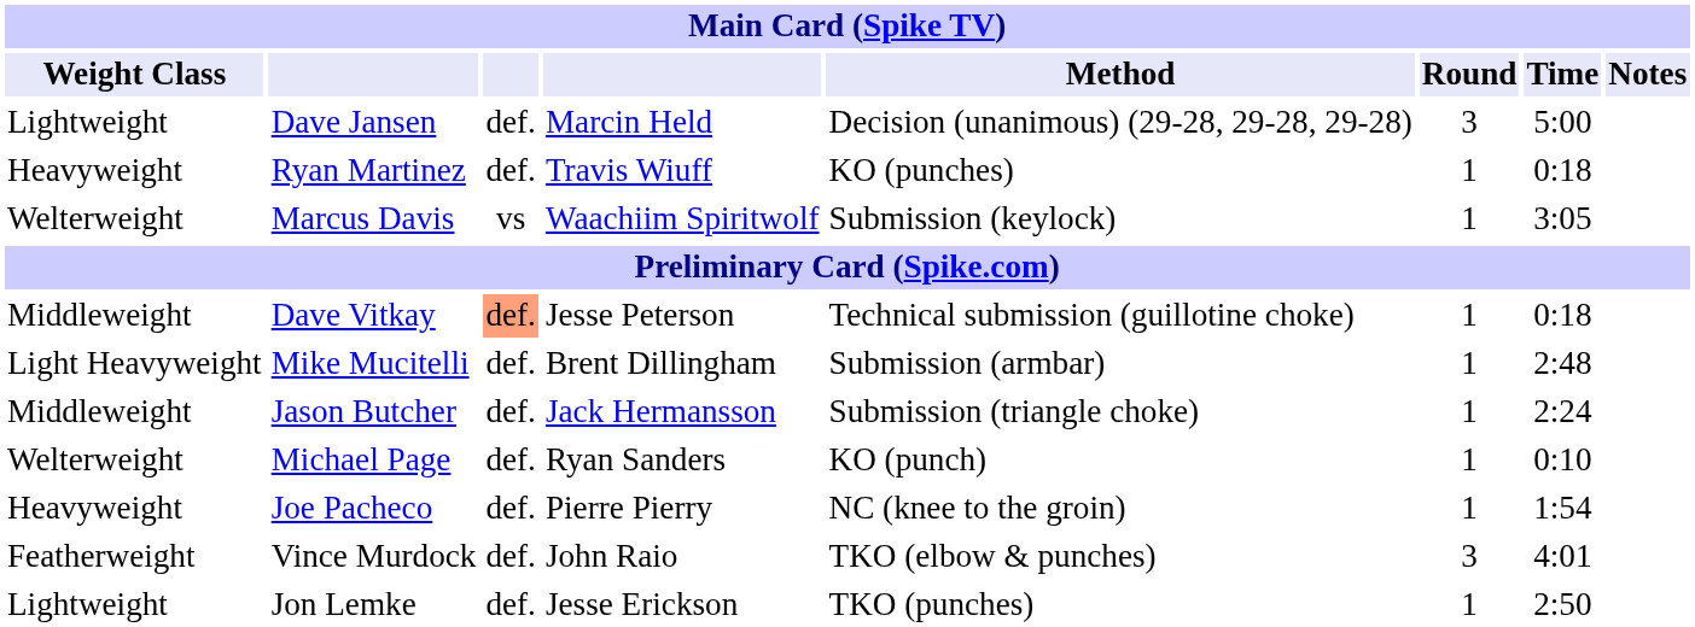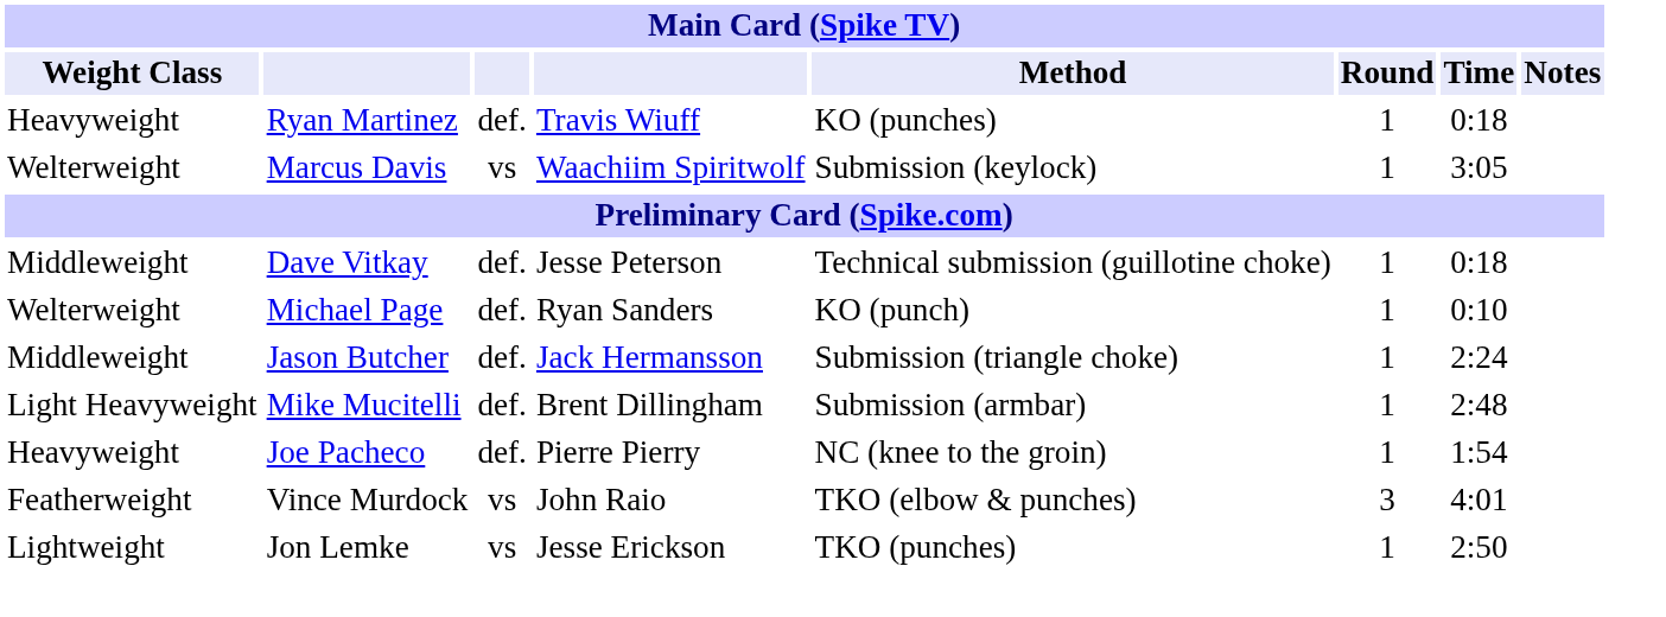 <table class="toccolours" style="font-size: 85%;">
 <tr>
 <th colspan="8" style="background-color: #ccf; color: #000080; text-align: center;"><strong>Main Card (<a href='#'>Spike TV</a>)</strong></th>
 </tr>
 <tr>
 <th colspan="1" style="background-color: #E6E8FA; color: #000000; text-align: center;">Weight Class</th>
 <th colspan="1" style="background-color: #E6E8FA; color: #000000; text-align: center;"></th>
 <th colspan="1" style="background-color: #E6E8FA; color: #000000; text-align: center;"></th>
 <th colspan="1" style="background-color: #E6E8FA; color: #000000; text-align: center;"></th>
 <th colspan="1" style="background-color: #E6E8FA; color: #000000; text-align: center;">Method</th>
 <th colspan="1" style="background-color: #E6E8FA; color: #000000; text-align: center;">Round</th>
 <th colspan="1" style="background-color: #E6E8FA; color: #000000; text-align: center;">Time</th>
 <th colspan="1" style="background-color: #E6E8FA; color: #000000; text-align: center;">Notes</th>
-</tr>
-<tr>
-<td>Lightweight</td>
-<td><a href='#'>Dave Jansen</a></td>
-<td align=center>def.</td>
-<td><a href='#'>Marcin Held</a></td>
-<td>Decision (unanimous) (29-28, 29-28, 29-28)</td>
-<td align=center>3</td>
-<td align=center>5:00</td>
-<td></td>
 </tr>
 <tr>
 <td>Heavyweight</td>
 <td><a href='#'>Ryan Martinez</a></td>
 <td align=center>def.</td>
 <td><a href='#'>Travis Wiuff</a></td>
 <td>KO (punches)</td>
 <td align=center>1</td>
 <td align=center>0:18</td>
 <td></td>
 </tr>
 <tr>
 <td>Welterweight</td>
 <td><a href='#'>Marcus Davis</a></td>
 <td align=center>vs</td>
 <td><a href='#'>Waachiim Spiritwolf</a></td>
 <td>Submission (keylock)</td>
 <td align=center>1</td>
 <td align=center>3:05</td>
 <td></td>
 </tr>
 <tr>
 <th colspan="8" style="background-color: #ccf; color: #000080; text-align: center;"><strong>Preliminary Card (<a href='#'>Spike.com</a>)</strong></th>
 </tr>
 <tr>
 <td>Middleweight</td>
 <td><a href='#'>Dave Vitkay</a></td>
-<td align=center style="background: lightsalmon;">def.</td>
+<td align=center>def.</td>
 <td>Jesse Peterson</td>
 <td>Technical submission (guillotine choke)</td>
 <td align=center>1</td>
 <td align=center>0:18</td>
 <td></td>
 </tr>
 <tr>
-<td>Light Heavyweight</td>
-<td><a href='#'>Mike Mucitelli</a></td>
+<td>Welterweight</td>
+<td><a href='#'>Michael Page</a></td>
 <td align=center>def.</td>
-<td>Brent Dillingham</td>
-<td>Submission (armbar)</td>
+<td>Ryan Sanders</td>
+<td>KO (punch)</td>
 <td align=center>1</td>
-<td align=center>2:48</td>
+<td align=center>0:10</td>
 <td></td>
 </tr>
 <tr>
 <td>Middleweight</td>
 <td><a href='#'>Jason Butcher</a></td>
 <td align=center>def.</td>
 <td><a href='#'>Jack Hermansson</a></td>
 <td>Submission (triangle choke)</td>
 <td align=center>1</td>
 <td align=center>2:24</td>
 <td></td>
 </tr>
 <tr>
-<td>Welterweight</td>
-<td><a href='#'>Michael Page</a></td>
+<td>Light Heavyweight</td>
+<td><a href='#'>Mike Mucitelli</a></td>
 <td align=center>def.</td>
-<td>Ryan Sanders</td>
-<td>KO (punch)</td>
+<td>Brent Dillingham</td>
+<td>Submission (armbar)</td>
 <td align=center>1</td>
-<td align=center>0:10</td>
+<td align=center>2:48</td>
 <td></td>
 </tr>
 <tr>
 <td>Heavyweight</td>
 <td><a href='#'>Joe Pacheco</a></td>
 <td align=center>def.</td>
 <td>Pierre Pierry</td>
 <td>NC (knee to the groin)</td>
 <td align=center>1</td>
 <td align=center>1:54</td>
 <td></td>
 </tr>
 <tr>
 <td>Featherweight</td>
 <td>Vince Murdock</td>
-<td align=center>def.</td>
+<td align=center>vs</td>
 <td>John Raio</td>
 <td>TKO (elbow & punches)</td>
 <td align=center>3</td>
 <td align=center>4:01</td>
 <td></td>
 </tr>
 <tr>
 <td>Lightweight</td>
 <td>Jon Lemke</td>
-<td align=center>def.</td>
+<td align=center>vs</td>
 <td>Jesse Erickson</td>
 <td>TKO (punches)</td>
 <td align=center>1</td>
 <td align=center>2:50</td>
 <td></td>
 </tr>
 <tr>
 </tr>
 </table>
